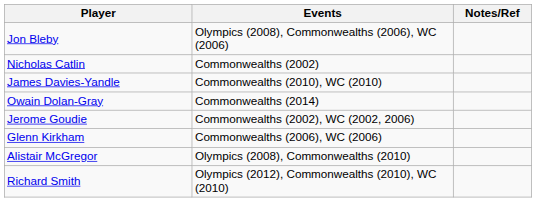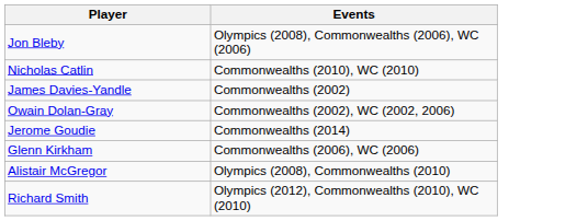 <table class="wikitable">
 <tr>
 <th width=250>Player</th>
 <th width=350>Events</th>
-<th width=100>Notes/Ref</th>
 </tr>
 <tr>
 <td> <a href='#'>Jon Bleby</a></td>
 <td>Olympics (2008), Commonwealths (2006), WC (2006)</td>
-<td></td>
 </tr>
 <tr>
 <td> <a href='#'>Nicholas Catlin</a></td>
-<td>Commonwealths (2002)</td>
-<td></td>
+<td>Commonwealths (2010), WC (2010)</td>
 </tr>
 <tr>
 <td> <a href='#'>James Davies-Yandle</a></td>
-<td>Commonwealths (2010), WC (2010)</td>
-<td></td>
+<td>Commonwealths (2002)</td>
 </tr>
 <tr>
 <td> <a href='#'>Owain Dolan-Gray</a></td>
-<td>Commonwealths (2014)</td>
-<td></td>
+<td>Commonwealths (2002), WC (2002, 2006)</td>
 </tr>
 <tr>
 <td> <a href='#'>Jerome Goudie</a></td>
-<td>Commonwealths (2002), WC (2002, 2006)</td>
-<td></td>
+<td>Commonwealths (2014)</td>
 </tr>
 <tr>
 <td> <a href='#'>Glenn Kirkham</a></td>
 <td>Commonwealths (2006), WC (2006)</td>
-<td></td>
 </tr>
 <tr>
 <td> <a href='#'>Alistair McGregor</a></td>
 <td>Olympics (2008), Commonwealths (2010)</td>
-<td></td>
 </tr>
 <tr>
 <td> <a href='#'>Richard Smith</a></td>
 <td>Olympics (2012), Commonwealths (2010), WC (2010)</td>
-<td></td>
 </tr>
 </table>
